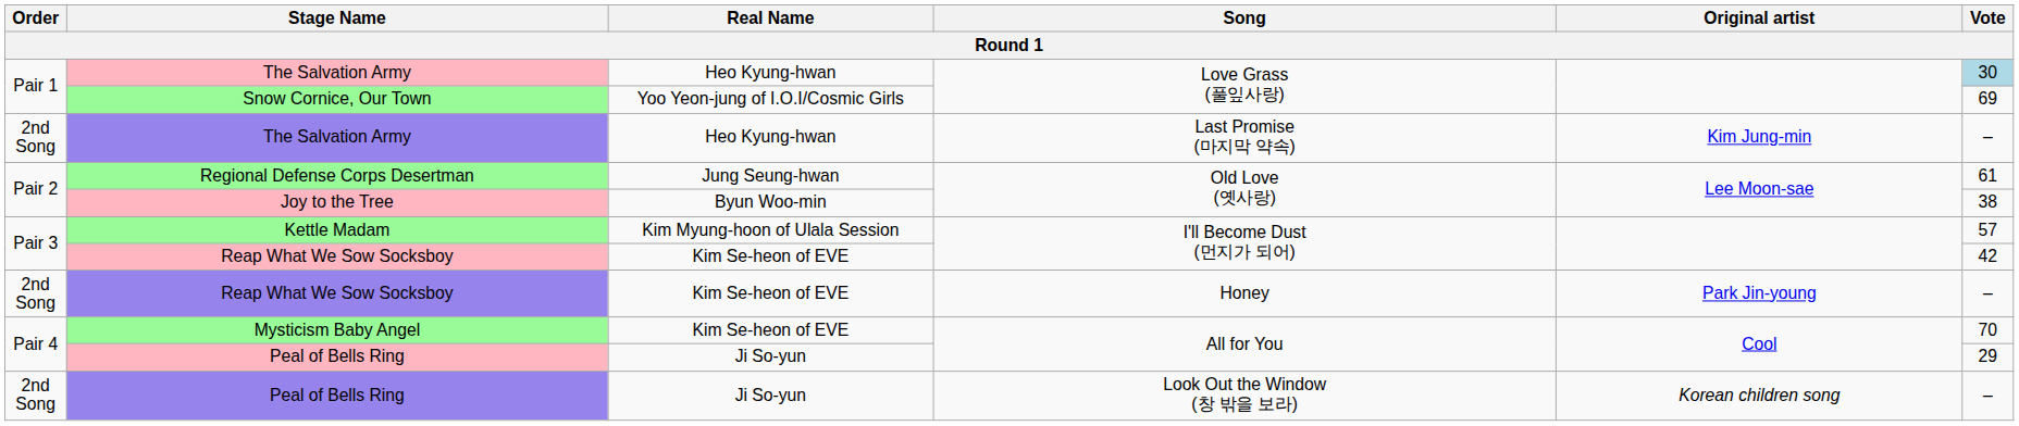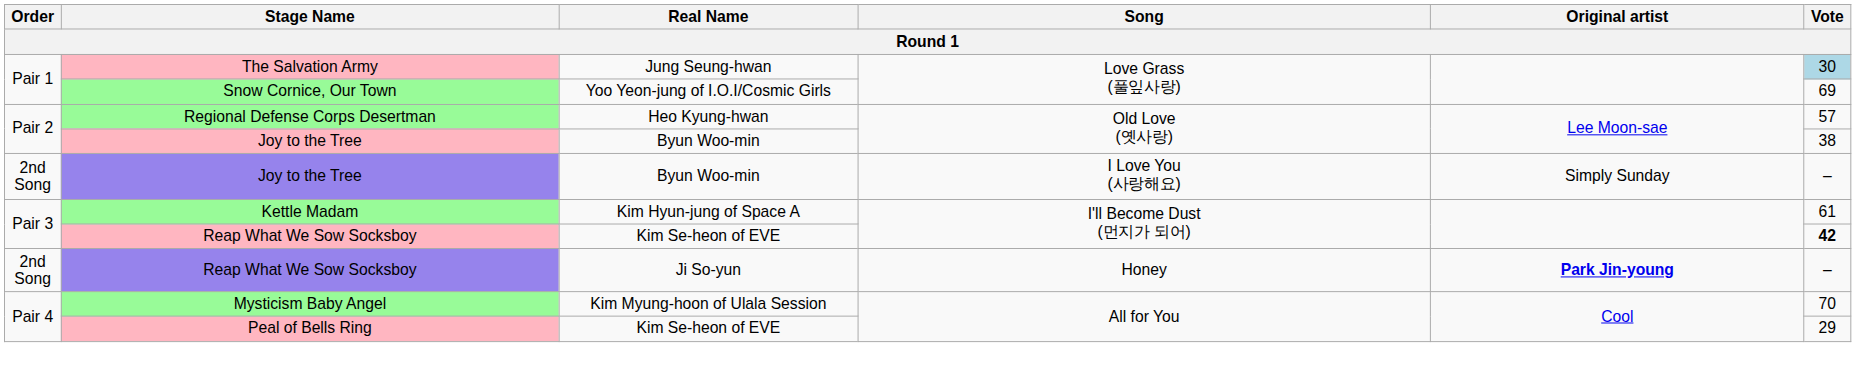 <table class="wikitable" style="text-align:center; width:95%;">
 <tr>
 <th style="width:1%;">Order</th>
 <th style="width:20%;">Stage Name</th>
 <th style="width:12%;">Real Name</th>
 <th style="width:23%;">Song</th>
 <th style="width:15%;">Original artist</th>
 <th style="width:1%;">Vote</th>
 </tr>
 <tr>
 <th colspan=6>Round 1</th>
 </tr>
 <tr>
 <td rowspan=2>Pair 1</td>
 <td bgcolor="lightpink">The Salvation Army</td>
-<td>Heo Kyung-hwan</td>
+<td>Jung Seung-hwan</td>
 <td rowspan=2>Love Grass<br>(풀잎사랑)</td>
 <td rowspan=2></td>
 <td style="background: lightblue;">30</td>
 </tr>
 <tr>
 <td bgcolor="palegreen">Snow Cornice, Our Town</td>
 <td>Yoo Yeon-jung of I.O.I/Cosmic Girls</td>
 <td>69</td>
 </tr>
 <tr>
-<td>2nd Song</td>
-<td bgcolor="#9683EC">The Salvation Army</td>
-<td>Heo Kyung-hwan</td>
-<td>Last Promise<br>(마지막 약속)</td>
-<td><a href='#'>Kim Jung-min</a></td>
-<td>–</td>
-</tr>
-<tr>
 <td rowspan=2>Pair 2</td>
 <td bgcolor="palegreen">Regional Defense Corps Desertman</td>
-<td>Jung Seung-hwan</td>
+<td>Heo Kyung-hwan</td>
 <td rowspan=2>Old Love<br>(옛사랑)</td>
 <td rowspan=2><a href='#'>Lee Moon-sae</a></td>
-<td>61</td>
+<td>57</td>
 </tr>
 <tr>
 <td bgcolor="lightpink">Joy to the Tree</td>
 <td>Byun Woo-min</td>
 <td>38</td>
 </tr>
 <tr>
+<td>2nd Song</td>
+<td bgcolor="#9683EC">Joy to the Tree</td>
+<td>Byun Woo-min</td>
+<td>I Love You<br>(사랑해요)</td>
+<td>Simply Sunday</td>
+<td>–</td>
+</tr>
+<tr>
 <td rowspan=2>Pair 3</td>
 <td bgcolor="palegreen">Kettle Madam</td>
-<td>Kim Myung-hoon of Ulala Session</td>
+<td>Kim Hyun-jung of Space A</td>
 <td rowspan=2>I'll Become Dust <br>(먼지가 되어)</td>
 <td rowspan=2></td>
-<td>57</td>
+<td>61</td>
 </tr>
 <tr>
 <td bgcolor="lightpink">Reap What We Sow Socksboy</td>
 <td>Kim Se-heon of EVE</td>
-<td>42</td>
+<td><strong>42</strong></td>
 </tr>
 <tr>
 <td>2nd Song</td>
 <td bgcolor="#9683EC">Reap What We Sow Socksboy</td>
-<td>Kim Se-heon of EVE</td>
+<td>Ji So-yun</td>
 <td>Honey</td>
-<td><a href='#'>Park Jin-young</a></td>
+<td><strong><a href='#'>Park Jin-young</a></strong></td>
 <td>–</td>
 </tr>
 <tr>
 <td rowspan=2>Pair 4</td>
 <td bgcolor="palegreen">Mysticism Baby Angel</td>
-<td>Kim Se-heon of EVE</td>
+<td>Kim Myung-hoon of Ulala Session</td>
 <td rowspan=2>All for You</td>
 <td rowspan=2><a href='#'>Cool</a></td>
 <td>70</td>
 </tr>
 <tr>
 <td bgcolor="lightpink">Peal of Bells Ring</td>
-<td>Ji So-yun</td>
+<td>Kim Se-heon of EVE</td>
 <td>29</td>
 </tr>
-<tr>
-<td>2nd Song</td>
-<td bgcolor="#9683EC">Peal of Bells Ring</td>
-<td>Ji So-yun</td>
-<td>Look Out the Window<br>(창 밖을 보라)</td>
-<td><em>Korean children song</em></td>
-<td>–</td>
-</tr>
 </table>
